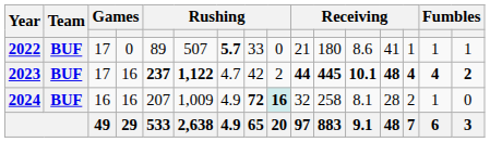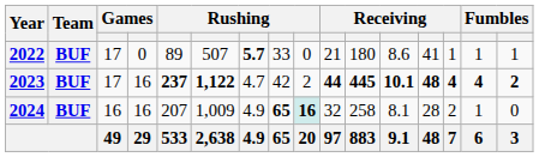 <table class="wikitable" style="text-align:center;">
 <tr>
 <th rowspan="2">Year</th>
 <th rowspan="2">Team</th>
 <th colspan="2">Games</th>
 <th colspan="5">Rushing</th>
 <th colspan="5">Receiving</th>
 <th colspan="2">Fumbles</th>
 </tr>
 <tr>
 <th></th>
 <th></th>
 <th></th>
 <th></th>
 <th></th>
 <th></th>
 <th></th>
 <th></th>
 <th></th>
 <th></th>
 <th></th>
 <th></th>
 <th></th>
 <th></th>
 </tr>
 <tr>
 <th><a href='#'>2022</a></th>
 <th><a href='#'>BUF</a></th>
 <td>17</td>
 <td>0</td>
 <td>89</td>
 <td>507</td>
 <td><strong>5.7</strong></td>
 <td>33</td>
 <td>0</td>
 <td>21</td>
 <td>180</td>
 <td>8.6</td>
 <td>41</td>
 <td>1</td>
 <td>1</td>
 <td>1</td>
 </tr>
 <tr>
 <th><a href='#'>2023</a></th>
 <th><a href='#'>BUF</a></th>
 <td>17</td>
 <td>16</td>
 <td><strong>237</strong></td>
 <td><strong>1,122</strong></td>
 <td>4.7</td>
 <td>42</td>
 <td>2</td>
 <td><strong>44</strong></td>
 <td><strong>445</strong></td>
 <td><strong>10.1</strong></td>
 <td><strong>48</strong></td>
 <td><strong>4</strong></td>
 <td><strong>4</strong></td>
 <td><strong>2</strong></td>
 </tr>
 <tr>
 <th><a href='#'>2024</a></th>
 <th><a href='#'>BUF</a></th>
 <td>16</td>
 <td>16</td>
 <td>207</td>
 <td>1,009</td>
 <td>4.9</td>
-<td><strong>72</strong></td>
+<td><strong>65</strong></td>
 <td style="background:#cfecec;"><strong>16</strong></td>
 <td>32</td>
 <td>258</td>
 <td>8.1</td>
 <td>28</td>
 <td>2</td>
 <td>1</td>
 <td>0</td>
 </tr>
 <tr>
 <th colspan="2"></th>
 <th>49</th>
 <th>29</th>
 <th>533</th>
 <th>2,638</th>
 <th>4.9</th>
 <th>65</th>
 <th>20</th>
 <th>97</th>
 <th>883</th>
 <th>9.1</th>
 <th>48</th>
 <th>7</th>
 <th>6</th>
 <th>3</th>
 </tr>
 </table>
